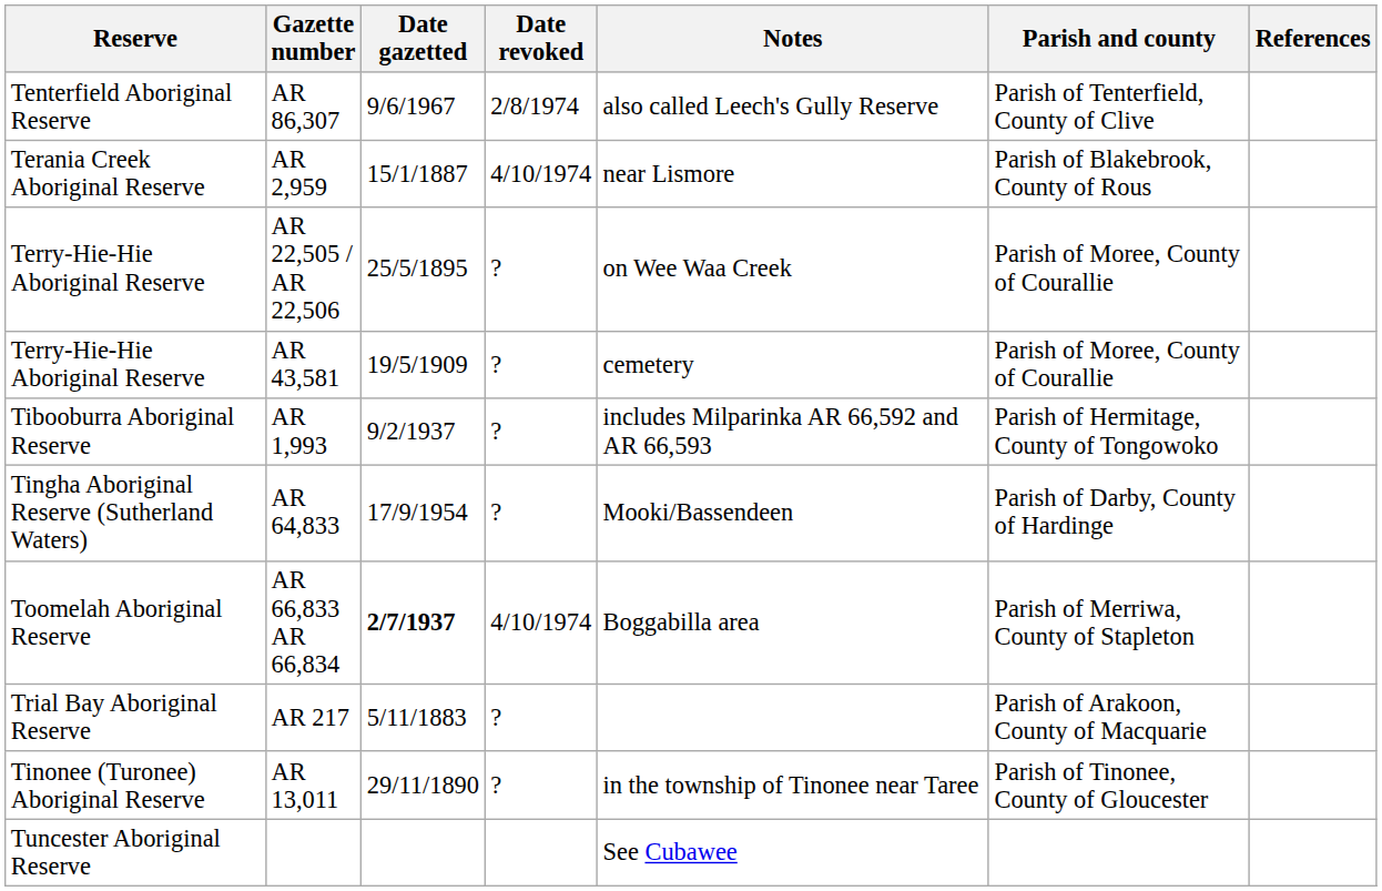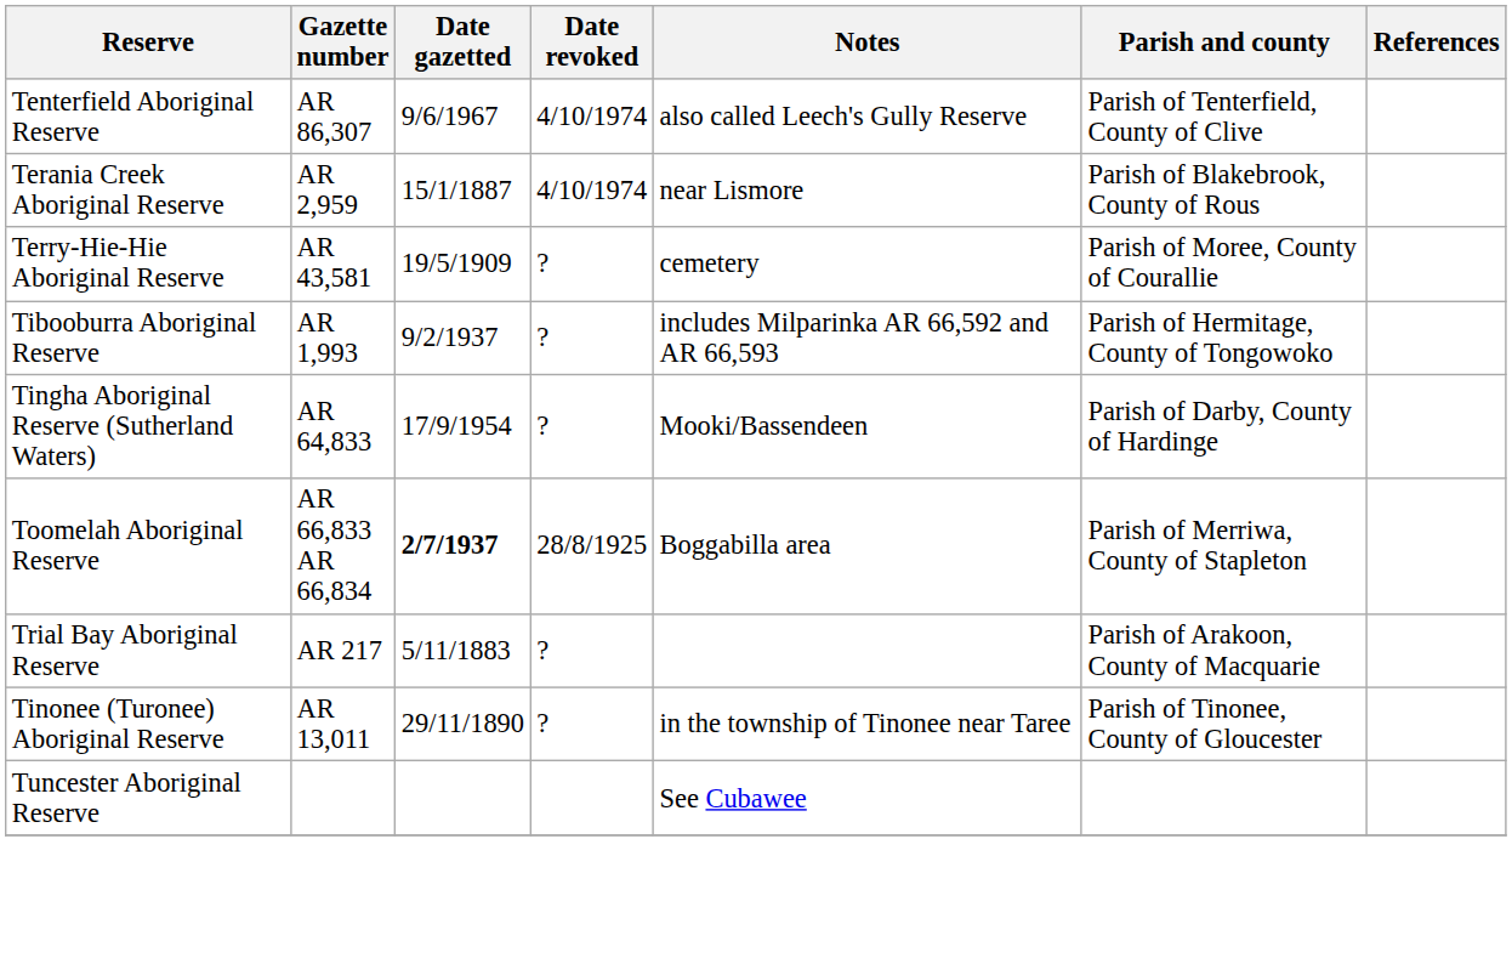 <table class="wikitable" style="width:100%; background:#fff;">
 <tr>
 <th scope="col" style="width:20%;">Reserve</th>
 <th scope="col" style="width:5%;">Gazette number</th>
 <th scope="col" style="width:5%;">Date gazetted</th>
 <th scope="col" style="width:5%;">Date revoked</th>
 <th scope="col" class="unsortable" style="width: 30%">Notes</th>
 <th scope="col" class="unsortable" style="width: 20%">Parish and county</th>
 <th scope="col" class="unsortable" style="width: 5%">References</th>
 </tr>
 <tr>
 <td>Tenterfield Aboriginal Reserve</td>
 <td>AR 86,307</td>
 <td>9/6/1967</td>
-<td>2/8/1974</td>
+<td>4/10/1974</td>
 <td>also called Leech's Gully Reserve</td>
 <td>Parish of Tenterfield, County of Clive</td>
 <td></td>
 </tr>
 <tr>
 <td>Terania Creek Aboriginal Reserve</td>
 <td>AR 2,959</td>
 <td>15/1/1887</td>
 <td>4/10/1974</td>
 <td>near Lismore</td>
 <td>Parish of Blakebrook, County of Rous</td>
-<td></td>
-</tr>
-<tr>
-<td>Terry-Hie-Hie Aboriginal Reserve</td>
-<td>AR 22,505 / AR 22,506</td>
-<td>25/5/1895</td>
-<td>?</td>
-<td>on Wee Waa Creek</td>
-<td>Parish of Moree, County of Courallie</td>
 <td></td>
 </tr>
 <tr>
 <td>Terry-Hie-Hie Aboriginal Reserve</td>
 <td>AR 43,581</td>
 <td>19/5/1909</td>
 <td>?</td>
 <td>cemetery</td>
 <td>Parish of Moree, County of Courallie</td>
 <td></td>
 </tr>
 <tr>
 <td>Tibooburra Aboriginal Reserve</td>
 <td>AR 1,993</td>
 <td>9/2/1937</td>
 <td>?</td>
 <td>includes Milparinka AR 66,592 and AR 66,593</td>
 <td>Parish of Hermitage, County of Tongowoko</td>
 <td></td>
 </tr>
 <tr>
 <td>Tingha Aboriginal Reserve (Sutherland Waters)</td>
 <td>AR 64,833</td>
 <td>17/9/1954</td>
 <td>?</td>
 <td>Mooki/Bassendeen</td>
 <td>Parish of Darby, County of Hardinge</td>
 <td></td>
 </tr>
 <tr>
 <td>Toomelah Aboriginal Reserve</td>
 <td>AR 66,833<br>AR 66,834</td>
 <td><strong>2/7/1937</strong></td>
-<td>4/10/1974</td>
+<td>28/8/1925</td>
 <td>Boggabilla area</td>
 <td>Parish of Merriwa, County of Stapleton</td>
 <td></td>
 </tr>
 <tr>
 <td>Trial Bay Aboriginal Reserve</td>
 <td>AR 217</td>
 <td>5/11/1883</td>
 <td>?</td>
 <td></td>
 <td>Parish of Arakoon, County of Macquarie</td>
 <td></td>
 </tr>
 <tr>
 <td>Tinonee (Turonee) Aboriginal Reserve</td>
 <td>AR 13,011</td>
 <td>29/11/1890</td>
 <td>?</td>
 <td>in the township of Tinonee near Taree</td>
 <td>Parish of Tinonee, County of Gloucester</td>
 <td></td>
 </tr>
 <tr>
 <td>Tuncester Aboriginal Reserve</td>
 <td></td>
 <td></td>
 <td></td>
 <td>See <a href='#'>Cubawee</a></td>
 <td></td>
 <td></td>
 </tr>
 <tr>
 </tr>
 </table>
